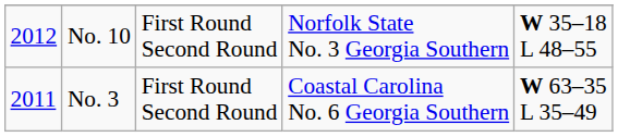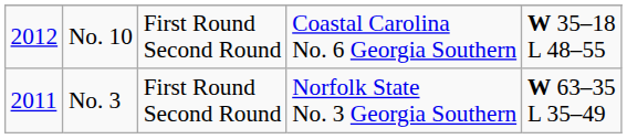 <table class="wikitable">
 <tr>
 </tr>
 <tr>
 <td><a href='#'>2012</a></td>
 <td>No. 10</td>
 <td>First Round<br>Second Round</td>
-<td><a href='#'>Norfolk State</a><br>No. 3 <a href='#'>Georgia Southern</a></td>
+<td><a href='#'>Coastal Carolina</a><br> No. 6 <a href='#'>Georgia Southern</a></td>
 <td><strong>W</strong> 35–18<br>L 48–55</td>
 </tr>
 <tr>
 <td><a href='#'>2011</a></td>
 <td>No. 3</td>
 <td>First Round<br>Second Round</td>
-<td><a href='#'>Coastal Carolina</a><br> No. 6 <a href='#'>Georgia Southern</a></td>
+<td><a href='#'>Norfolk State</a><br>No. 3 <a href='#'>Georgia Southern</a></td>
 <td><strong>W</strong> 63–35<br>L 35–49</td>
 </tr>
 </table>
